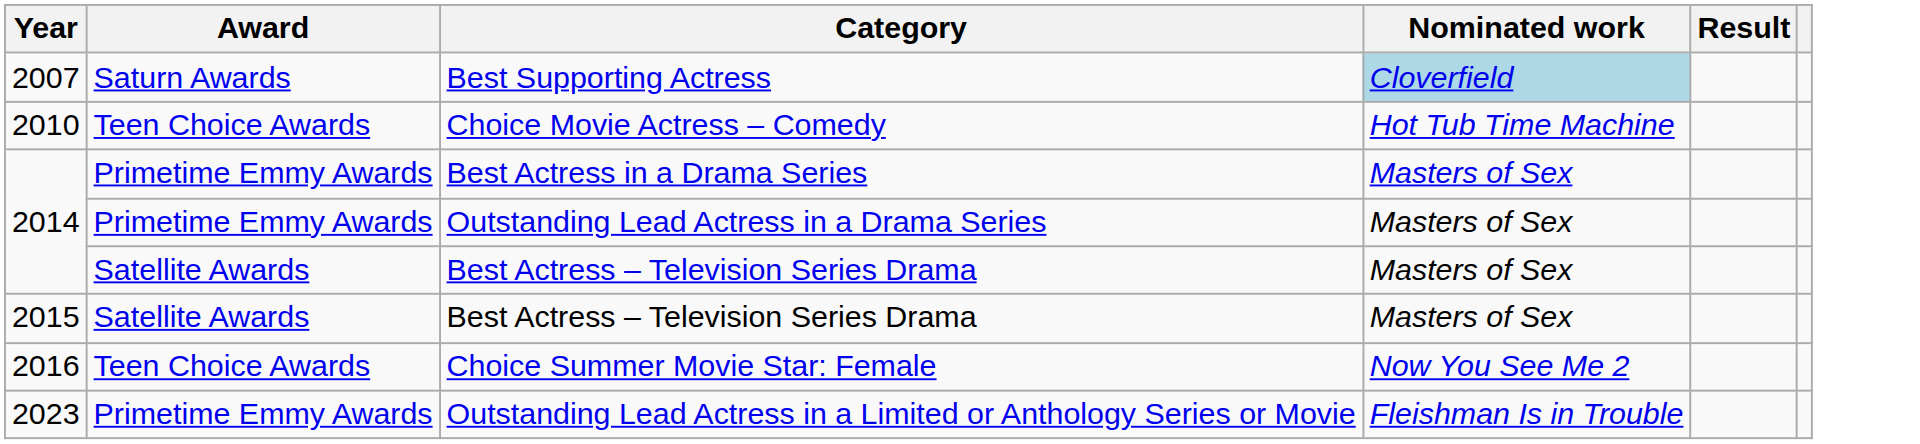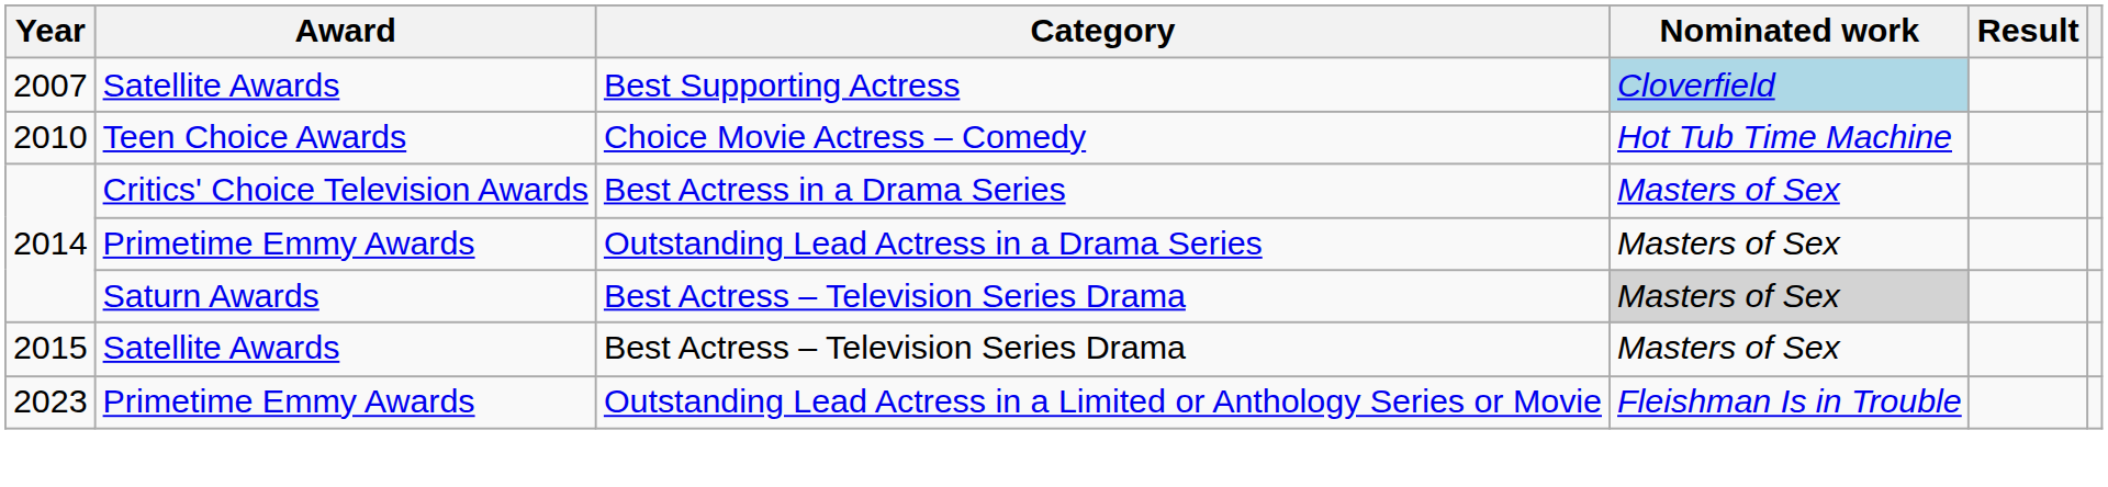 <table class="wikitable sortable">
 <tr>
 <th>Year</th>
 <th>Award</th>
 <th>Category</th>
 <th>Nominated work</th>
 <th>Result</th>
 <th class="unsortable"></th>
 </tr>
 <tr>
 <td>2007</td>
-<td><a href='#'>Saturn Awards</a></td>
+<td><a href='#'>Satellite Awards</a></td>
 <td><a href='#'>Best Supporting Actress</a></td>
 <td style="background: lightblue;"><em><a href='#'>Cloverfield</a></em></td>
 <td></td>
 <td></td>
 </tr>
 <tr>
 <td>2010</td>
 <td><a href='#'>Teen Choice Awards</a></td>
 <td><a href='#'>Choice Movie Actress – Comedy</a></td>
 <td><em><a href='#'>Hot Tub Time Machine</a></em></td>
 <td></td>
 <td></td>
 </tr>
 <tr>
 <td rowspan=3>2014</td>
-<td><a href='#'>Primetime Emmy Awards</a></td>
+<td><a href='#'>Critics' Choice Television Awards</a></td>
 <td><a href='#'>Best Actress in a Drama Series</a></td>
 <td><em><a href='#'>Masters of Sex</a></em></td>
 <td></td>
 <td></td>
 </tr>
 <tr>
 <td><a href='#'>Primetime Emmy Awards</a></td>
 <td><a href='#'>Outstanding Lead Actress in a Drama Series</a></td>
 <td><em>Masters of Sex</em></td>
 <td></td>
 <td></td>
 </tr>
 <tr>
-<td><a href='#'>Satellite Awards</a></td>
+<td><a href='#'>Saturn Awards</a></td>
 <td><a href='#'>Best Actress – Television Series Drama</a></td>
-<td><em>Masters of Sex</em></td>
+<td style="background: lightgrey;"><em>Masters of Sex</em></td>
 <td></td>
 <td></td>
 </tr>
 <tr>
 <td>2015</td>
 <td><a href='#'>Satellite Awards</a></td>
 <td>Best Actress – Television Series Drama</td>
 <td><em>Masters of Sex</em></td>
 <td></td>
 <td></td>
 </tr>
 <tr>
-<td>2016</td>
-<td><a href='#'>Teen Choice Awards</a></td>
-<td><a href='#'>Choice Summer Movie Star: Female</a></td>
-<td><em><a href='#'>Now You See Me 2</a></em></td>
-<td></td>
-<td></td>
-</tr>
-<tr>
 <td>2023</td>
 <td><a href='#'>Primetime Emmy Awards</a></td>
 <td><a href='#'>Outstanding Lead Actress in a Limited or Anthology Series or Movie</a></td>
 <td><em><a href='#'>Fleishman Is in Trouble</a></em></td>
 <td></td>
 <td style="text-align: center;"></td>
 </tr>
 </table>
